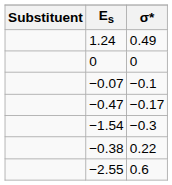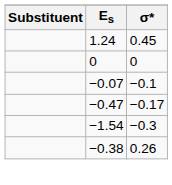 <table class="wikitable" style="float:right;">
 <tr>
 </tr>
 <tr>
 <th>Substituent</th>
 <th>E<sub>s</sub></th>
 <th>σ*</th>
 </tr>
 <tr>
 <td></td>
 <td>1.24</td>
-<td>0.49</td>
+<td>0.45</td>
 </tr>
 <tr>
 <td></td>
 <td>0</td>
 <td>0</td>
 </tr>
 <tr>
 <td></td>
 <td>−0.07</td>
 <td>−0.1</td>
 </tr>
 <tr>
 <td></td>
 <td>−0.47</td>
 <td>−0.17</td>
 </tr>
 <tr>
 <td></td>
 <td>−1.54</td>
 <td>−0.3</td>
 </tr>
 <tr>
 <td></td>
 <td>−0.38</td>
-<td>0.22</td>
-</tr>
-<tr>
-<td></td>
-<td>−2.55</td>
-<td>0.6</td>
+<td>0.26</td>
 </tr>
 </table>
